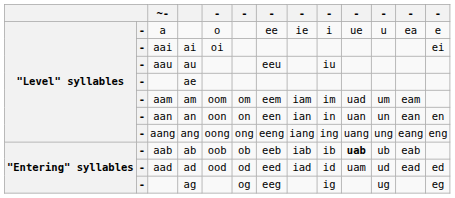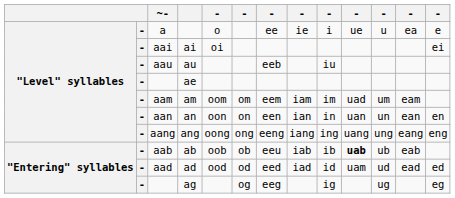 <table class="wikitable" style="text-align:center">
 <tr>
 <th colspan=2></th>
 <th>~-</th>
 <th></th>
 <th>-</th>
 <th>-</th>
 <th>-</th>
 <th>-</th>
 <th>-</th>
 <th>-</th>
 <th>-</th>
 <th>-</th>
 <th>-</th>
 </tr>
 <tr>
 <th rowspan=7>"Level" syllables</th>
 <th>-</th>
 <td>a </td>
 <td></td>
 <td>o </td>
 <td></td>
 <td>ee </td>
 <td>ie </td>
 <td>i </td>
 <td>ue </td>
 <td>u </td>
 <td>ea </td>
 <td>e </td>
 </tr>
 <tr>
 <th>-</th>
 <td>aai </td>
 <td>ai </td>
 <td>oi </td>
 <td></td>
 <td></td>
 <td></td>
 <td></td>
 <td></td>
 <td></td>
 <td></td>
 <td>ei </td>
 </tr>
 <tr>
 <th>-</th>
 <td>aau </td>
 <td>au </td>
 <td></td>
 <td></td>
-<td>eeu </td>
+<td>eeb </td>
 <td></td>
 <td>iu </td>
 <td></td>
 <td></td>
 <td></td>
 <td></td>
 </tr>
 <tr>
 <th>-</th>
 <td></td>
 <td>ae </td>
 <td></td>
 <td></td>
 <td></td>
 <td></td>
 <td></td>
 <td></td>
 <td></td>
 <td></td>
 <td></td>
 </tr>
 <tr>
 <th>-</th>
 <td>aam </td>
 <td>am </td>
 <td>oom </td>
 <td>om </td>
 <td>eem </td>
 <td>iam </td>
 <td>im </td>
 <td>uad </td>
 <td>um </td>
 <td>eam </td>
 <td></td>
 </tr>
 <tr>
 <th>-</th>
 <td>aan </td>
 <td>an </td>
 <td>oon </td>
 <td>on </td>
 <td>een </td>
 <td>ian </td>
 <td>in </td>
 <td>uan </td>
 <td>un </td>
 <td>ean </td>
 <td>en </td>
 </tr>
 <tr>
 <th>-</th>
 <td>aang </td>
 <td>ang </td>
 <td>oong </td>
 <td>ong </td>
 <td>eeng </td>
 <td>iang </td>
 <td>ing </td>
 <td>uang </td>
 <td>ung </td>
 <td>eang </td>
 <td>eng </td>
 </tr>
 <tr>
 <th rowspan=3>"Entering" syllables</th>
 <th>-</th>
 <td>aab </td>
 <td>ab </td>
 <td>oob </td>
 <td>ob </td>
-<td>eeb </td>
+<td>eeu </td>
 <td>iab </td>
 <td>ib </td>
 <td><strong>uab </strong></td>
 <td>ub </td>
 <td>eab </td>
 <td></td>
 </tr>
 <tr>
 <th>-</th>
 <td>aad </td>
 <td>ad </td>
 <td>ood </td>
 <td>od </td>
 <td>eed </td>
 <td>iad </td>
 <td>id </td>
 <td>uam </td>
 <td>ud </td>
 <td>ead </td>
 <td>ed </td>
 </tr>
 <tr>
 <th>-</th>
 <td></td>
 <td>ag </td>
 <td></td>
 <td>og </td>
 <td>eeg </td>
 <td></td>
 <td>ig </td>
 <td></td>
 <td>ug </td>
 <td></td>
 <td>eg </td>
 </tr>
 </table>
